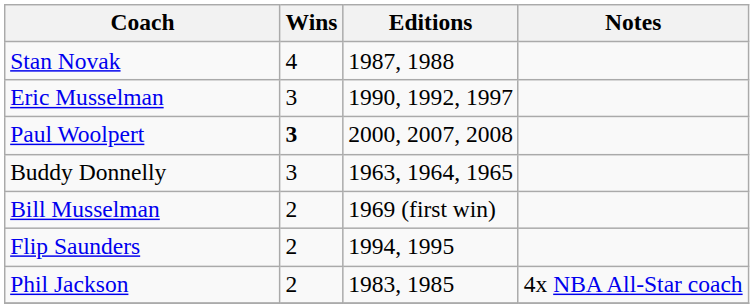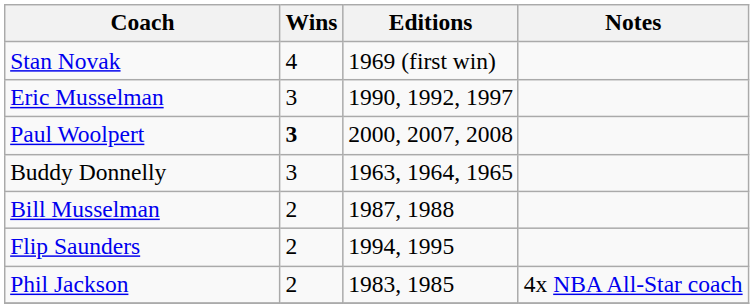 <table class="wikitable">
 <tr>
 <th width=180>Coach</th>
 <th>Wins</th>
 <th>Editions</th>
 <th>Notes</th>
 </tr>
 <tr>
 <td> <a href='#'>Stan Novak</a></td>
 <td>4</td>
-<td>1987, 1988</td>
+<td>1969 (first win)</td>
 <td></td>
 </tr>
 <tr>
 <td> <a href='#'>Eric Musselman</a></td>
 <td>3</td>
 <td>1990, 1992, 1997</td>
 <td></td>
 </tr>
 <tr>
 <td> <a href='#'>Paul Woolpert</a></td>
 <td><strong>3</strong></td>
 <td>2000, 2007, 2008</td>
 <td></td>
 </tr>
 <tr>
 <td> Buddy Donnelly</td>
 <td>3</td>
 <td>1963, 1964, 1965</td>
 <td></td>
 </tr>
 <tr>
 <td> <a href='#'>Bill Musselman</a></td>
 <td>2</td>
-<td>1969 (first win)</td>
+<td>1987, 1988</td>
 <td></td>
 </tr>
 <tr>
 <td> <a href='#'>Flip Saunders</a></td>
 <td>2</td>
 <td>1994, 1995</td>
 <td></td>
 </tr>
 <tr>
 <td> <a href='#'>Phil Jackson</a></td>
 <td>2</td>
 <td>1983, 1985</td>
 <td>4x <a href='#'>NBA All-Star coach</a></td>
 </tr>
 <tr>
 </tr>
 </table>
